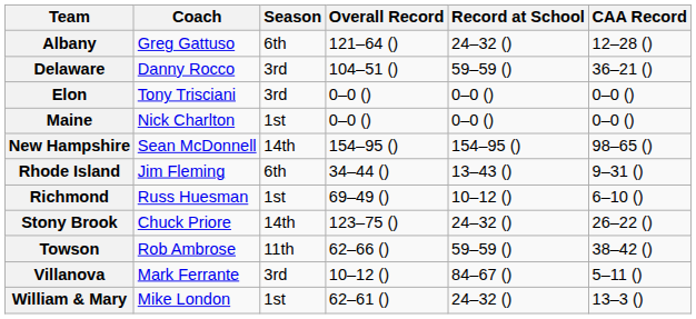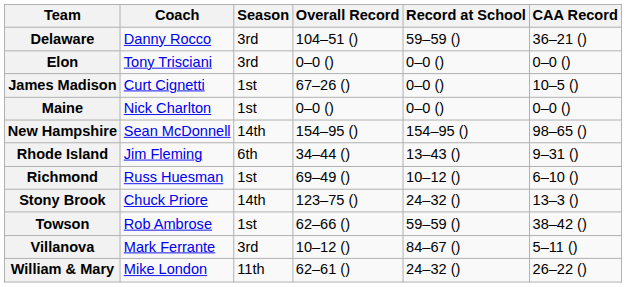 <table class="wikitable sortable">
 <tr>
 <th>Team</th>
 <th>Coach</th>
 <th>Season</th>
 <th>Overall Record</th>
 <th>Record at School</th>
 <th>CAA Record</th>
-</tr>
-<tr>
-<th style=>Albany</th>
-<td><a href='#'>Greg Gattuso</a></td>
-<td>6th</td>
-<td>121–64 ()</td>
-<td>24–32 ()</td>
-<td>12–28 ()</td>
 </tr>
 <tr>
 <th style=>Delaware</th>
 <td><a href='#'>Danny Rocco</a></td>
 <td>3rd</td>
 <td>104–51 ()</td>
 <td>59–59 ()</td>
 <td>36–21 ()</td>
 </tr>
 <tr>
 <th style=>Elon</th>
 <td><a href='#'>Tony Trisciani</a></td>
 <td>3rd</td>
 <td>0–0 ()</td>
 <td>0–0 ()</td>
 <td>0–0 ()</td>
+</tr>
+<tr>
+<th style=>James Madison</th>
+<td><a href='#'>Curt Cignetti</a></td>
+<td>1st</td>
+<td>67–26 ()</td>
+<td>0–0 ()</td>
+<td>10–5 ()</td>
 </tr>
 <tr>
 <th style=>Maine</th>
 <td><a href='#'>Nick Charlton</a></td>
 <td>1st</td>
 <td>0–0 ()</td>
 <td>0–0 ()</td>
 <td>0–0 ()</td>
 </tr>
 <tr>
 <th style=>New Hampshire</th>
 <td><a href='#'>Sean McDonnell</a></td>
 <td>14th</td>
 <td>154–95 ()</td>
 <td>154–95 ()</td>
 <td>98–65 ()</td>
 </tr>
 <tr>
 <th style=>Rhode Island</th>
 <td><a href='#'>Jim Fleming</a></td>
 <td>6th</td>
 <td>34–44 ()</td>
 <td>13–43 ()</td>
 <td>9–31 ()</td>
 </tr>
 <tr>
 <th style=>Richmond</th>
 <td><a href='#'>Russ Huesman</a></td>
 <td>1st</td>
 <td>69–49 ()</td>
 <td>10–12 ()</td>
 <td>6–10 ()</td>
 </tr>
 <tr>
 <th style=>Stony Brook</th>
 <td><a href='#'>Chuck Priore</a></td>
 <td>14th</td>
 <td>123–75 ()</td>
 <td>24–32 ()</td>
-<td>26–22 ()</td>
+<td>13–3 ()</td>
 </tr>
 <tr>
 <th style=>Towson</th>
 <td><a href='#'>Rob Ambrose</a></td>
-<td>11th</td>
+<td>1st</td>
 <td>62–66 ()</td>
 <td>59–59 ()</td>
 <td>38–42 ()</td>
 </tr>
 <tr>
 <th style=>Villanova</th>
 <td><a href='#'>Mark Ferrante</a></td>
 <td>3rd</td>
 <td>10–12 ()</td>
 <td>84–67 ()</td>
 <td>5–11 ()</td>
 </tr>
 <tr>
 <th style=>William & Mary</th>
 <td><a href='#'>Mike London</a></td>
-<td>1st</td>
+<td>11th</td>
 <td>62–61 ()</td>
 <td>24–32 ()</td>
-<td>13–3 ()</td>
+<td>26–22 ()</td>
 </tr>
 </table>
